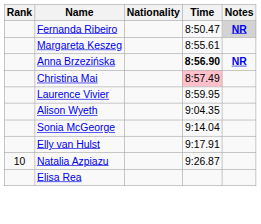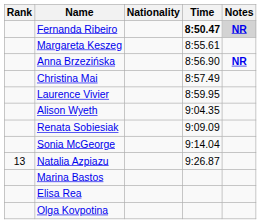 <table class="wikitable sortable" style="text-align:center">
 <tr>
 <th>Rank</th>
 <th>Name</th>
 <th>Nationality</th>
 <th>Time</th>
 <th>Notes</th>
 </tr>
 <tr>
 <td></td>
 <td align="left"><a href='#'>Fernanda Ribeiro</a></td>
 <td align=left></td>
-<td>8:50.47</td>
+<td><strong>8:50.47</strong></td>
 <td style="background: lightgrey;"><strong><a href='#'>NR</a></strong></td>
 </tr>
 <tr>
 <td></td>
 <td align="left"><a href='#'>Margareta Keszeg</a></td>
 <td align=left></td>
 <td>8:55.61</td>
 <td></td>
 </tr>
 <tr>
 <td></td>
 <td align="left"><a href='#'>Anna Brzezińska</a></td>
 <td align=left></td>
-<td><strong>8:56.90</strong></td>
+<td>8:56.90</td>
 <td><strong><a href='#'>NR</a></strong></td>
 </tr>
 <tr>
 <td></td>
 <td align="left"><a href='#'>Christina Mai</a></td>
 <td align=left></td>
-<td style="background: pink;">8:57.49</td>
+<td>8:57.49</td>
 <td></td>
 </tr>
 <tr>
 <td></td>
 <td align="left"><a href='#'>Laurence Vivier</a></td>
 <td align=left></td>
 <td>8:59.95</td>
 <td></td>
 </tr>
 <tr>
 <td></td>
 <td align="left"><a href='#'>Alison Wyeth</a></td>
 <td align=left></td>
 <td>9:04.35</td>
 <td></td>
 </tr>
 <tr>
 <td></td>
+<td align="left"><a href='#'>Renata Sobiesiak</a></td>
+<td align=left></td>
+<td>9:09.09</td>
+<td></td>
+</tr>
+<tr>
+<td></td>
 <td align="left"><a href='#'>Sonia McGeorge</a></td>
 <td align=left></td>
 <td>9:14.04</td>
 <td></td>
 </tr>
 <tr>
-<td></td>
-<td align="left"><a href='#'>Elly van Hulst</a></td>
+<td>13</td>
+<td align="left"><a href='#'>Natalia Azpiazu</a></td>
 <td align=left></td>
-<td>9:17.91</td>
+<td>9:26.87</td>
 <td></td>
 </tr>
 <tr>
-<td>10</td>
-<td align="left"><a href='#'>Natalia Azpiazu</a></td>
+<td></td>
+<td align="left"><a href='#'>Marina Bastos</a></td>
 <td align=left></td>
-<td>9:26.87</td>
+<td></td>
 <td></td>
 </tr>
 <tr>
 <td></td>
 <td align="left"><a href='#'>Elisa Rea</a></td>
 <td align=left></td>
 <td></td>
 <td></td>
 </tr>
+<tr>
+<td></td>
+<td align="left"><a href='#'>Olga Kovpotina</a></td>
+<td align=left></td>
+<td></td>
+<td></td>
+</tr>
 </table>
